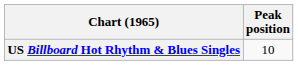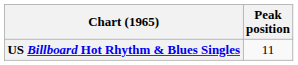 <table class="wikitable plainrowheaders">
 <tr>
 <th scope="col">Chart (1965)</th>
 <th scope="col">Peak<br>position</th>
 </tr>
 <tr>
 <th scope="row">US <a href='#'><em>Billboard</em> Hot Rhythm & Blues Singles</a></th>
-<td align="center">10</td>
+<td align="center">11</td>
 </tr>
 </table>
